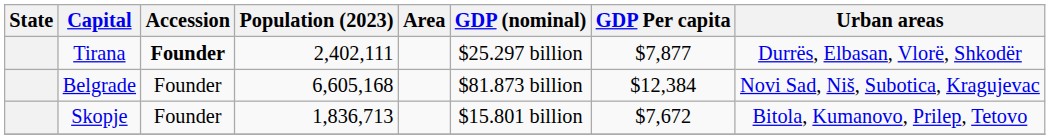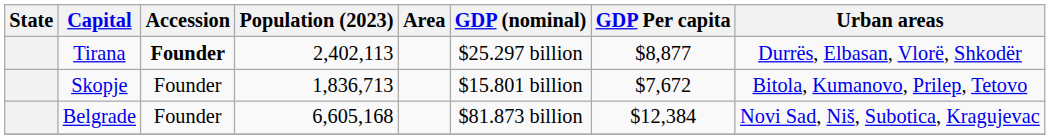 <table class="wikitable sortable plainrowheaders" style="text-align: center; white-space: nowrap;">
 <tr>
 <th scope="col">State</th>
 <th scope="col"><a href='#'>Capital</a></th>
 <th scope="col">Accession</th>
 <th scope="col">Population (2023)</th>
 <th scope="col">Area</th>
 <th><a href='#'>GDP</a> (nominal)</th>
 <th><a href='#'>GDP</a>    Per capita</th>
 <th scope="col">Urban areas</th>
 </tr>
 <tr>
 <th scope="row"><strong></strong></th>
 <td><a href='#'>Tirana</a></td>
 <td><strong>Founder</strong></td>
-<td style="text-align: right;">2,402,111</td>
+<td style="text-align: right;">2,402,113</td>
 <td style="text-align: right;"></td>
 <td>$25.297 billion</td>
-<td>$7,877</td>
+<td>$8,877</td>
 <td style="text-align: center;"><a href='#'>Durrës</a>, <a href='#'>Elbasan</a>, <a href='#'>Vlorë</a>, <a href='#'>Shkodër</a></td>
+</tr>
+<tr>
+<th scope="row"><strong></strong></th>
+<td><a href='#'>Skopje</a></td>
+<td>Founder</td>
+<td style="text-align: right;">1,836,713</td>
+<td style="text-align: right;"></td>
+<td>$15.801 billion</td>
+<td>$7,672</td>
+<td style="text-align: center;"><a href='#'>Bitola</a>, <a href='#'>Kumanovo</a>, <a href='#'>Prilep</a>, <a href='#'>Tetovo</a></td>
 </tr>
 <tr>
 <th scope="row"><strong></strong></th>
 <td><a href='#'>Belgrade</a></td>
 <td>Founder</td>
 <td style="text-align: right;">6,605,168</td>
 <td style="text-align: right;"></td>
 <td>$81.873 billion</td>
 <td>$12,384</td>
 <td style="text-align: center;"><a href='#'>Novi Sad</a>, <a href='#'>Niš</a>, <a href='#'>Subotica</a>, <a href='#'>Kragujevac</a></td>
 </tr>
 <tr>
-<th scope="row"><strong></strong></th>
-<td><a href='#'>Skopje</a></td>
-<td>Founder</td>
-<td style="text-align: right;">1,836,713</td>
-<td style="text-align: right;"></td>
-<td>$15.801 billion</td>
-<td>$7,672</td>
-<td style="text-align: center;"><a href='#'>Bitola</a>, <a href='#'>Kumanovo</a>, <a href='#'>Prilep</a>, <a href='#'>Tetovo</a></td>
-</tr>
-<tr>
 </tr>
 </table>
